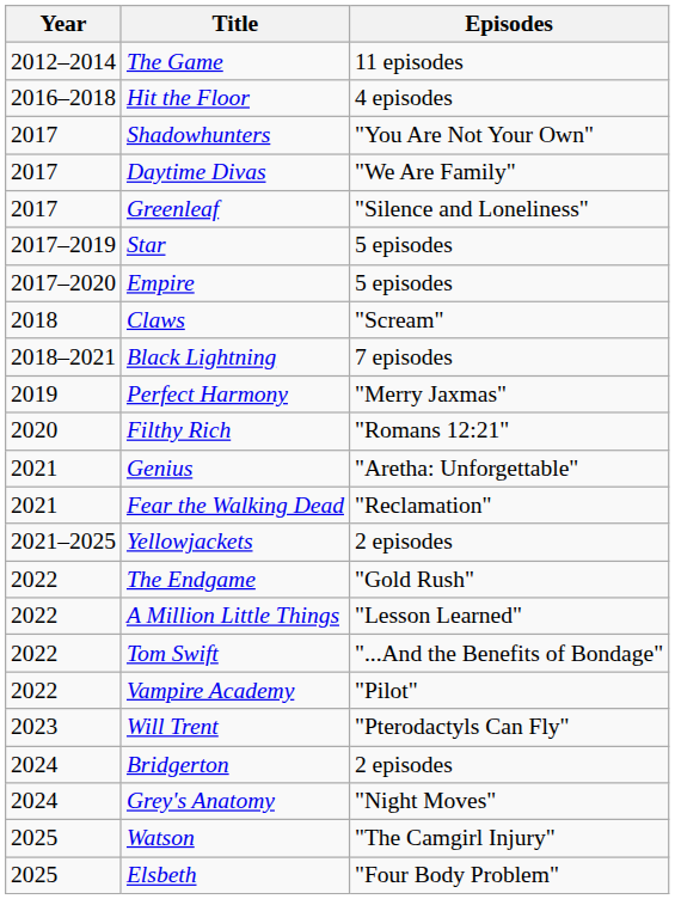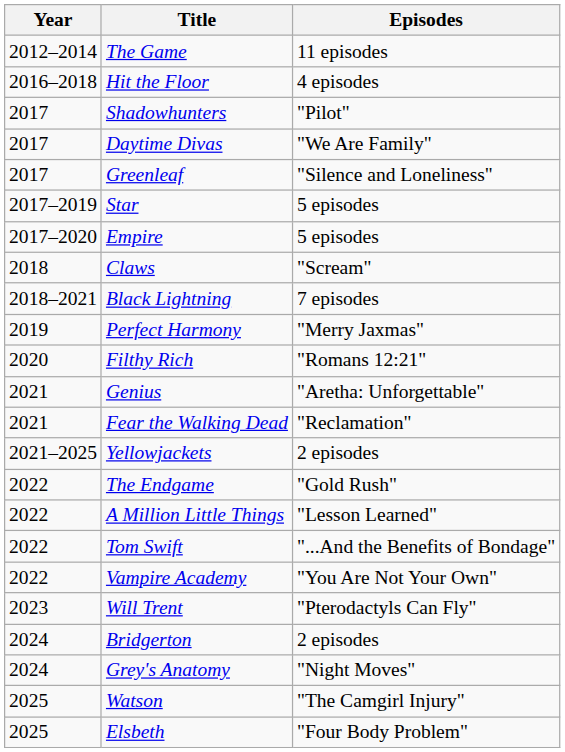 <table class="wikitable">
 <tr>
 <th>Year</th>
 <th>Title</th>
 <th>Episodes</th>
 </tr>
 <tr>
 <td>2012–2014</td>
 <td><em><a href='#'>The Game</a></em></td>
 <td>11 episodes</td>
 </tr>
 <tr>
 <td>2016–2018</td>
 <td><em><a href='#'>Hit the Floor</a></em></td>
 <td>4 episodes</td>
 </tr>
 <tr>
 <td>2017</td>
 <td><em><a href='#'>Shadowhunters</a></em></td>
-<td>"You Are Not Your Own"</td>
+<td>"Pilot"</td>
 </tr>
 <tr>
 <td>2017</td>
 <td><em><a href='#'>Daytime Divas</a></em></td>
 <td>"We Are Family"</td>
 </tr>
 <tr>
 <td>2017</td>
 <td><em><a href='#'>Greenleaf</a></em></td>
 <td>"Silence and Loneliness"</td>
 </tr>
 <tr>
 <td>2017–2019</td>
 <td><em><a href='#'>Star</a></em></td>
 <td>5 episodes</td>
 </tr>
 <tr>
 <td>2017–2020</td>
 <td><em><a href='#'>Empire</a></em></td>
 <td>5 episodes</td>
 </tr>
 <tr>
 <td>2018</td>
 <td><em><a href='#'>Claws</a></em></td>
 <td>"Scream"</td>
 </tr>
 <tr>
 <td>2018–2021</td>
 <td><em><a href='#'>Black Lightning</a></em></td>
 <td>7 episodes</td>
 </tr>
 <tr>
 <td>2019</td>
 <td><em><a href='#'>Perfect Harmony</a></em></td>
 <td>"Merry Jaxmas"</td>
 </tr>
 <tr>
 <td>2020</td>
 <td><em><a href='#'>Filthy Rich</a></em></td>
 <td>"Romans 12:21"</td>
 </tr>
 <tr>
 <td>2021</td>
 <td><em><a href='#'>Genius</a></em></td>
 <td>"Aretha: Unforgettable"</td>
 </tr>
 <tr>
 <td>2021</td>
 <td><em><a href='#'>Fear the Walking Dead</a></em></td>
 <td>"Reclamation"</td>
 </tr>
 <tr>
 <td>2021–2025</td>
 <td><em><a href='#'>Yellowjackets</a></em></td>
 <td>2 episodes</td>
 </tr>
 <tr>
 <td>2022</td>
 <td><em><a href='#'>The Endgame</a></em></td>
 <td>"Gold Rush"</td>
 </tr>
 <tr>
 <td>2022</td>
 <td><em><a href='#'>A Million Little Things</a></em></td>
 <td>"Lesson Learned"</td>
 </tr>
 <tr>
 <td>2022</td>
 <td><em><a href='#'>Tom Swift</a></em></td>
 <td>"...And the Benefits of Bondage"</td>
 </tr>
 <tr>
 <td>2022</td>
 <td><em><a href='#'>Vampire Academy</a></em></td>
-<td>"Pilot"</td>
+<td>"You Are Not Your Own"</td>
 </tr>
 <tr>
 <td>2023</td>
 <td><em><a href='#'>Will Trent</a></em></td>
 <td>"Pterodactyls Can Fly"</td>
 </tr>
 <tr>
 <td>2024</td>
 <td><em><a href='#'>Bridgerton</a></em></td>
 <td>2 episodes</td>
 </tr>
 <tr>
 <td>2024</td>
 <td><em><a href='#'>Grey's Anatomy</a></em></td>
 <td>"Night Moves"</td>
 </tr>
 <tr>
 <td>2025</td>
 <td><em><a href='#'>Watson</a></em></td>
 <td>"The Camgirl Injury"</td>
 </tr>
 <tr>
 <td>2025</td>
 <td><em><a href='#'>Elsbeth</a></em></td>
 <td>"Four Body Problem"</td>
 </tr>
 </table>
